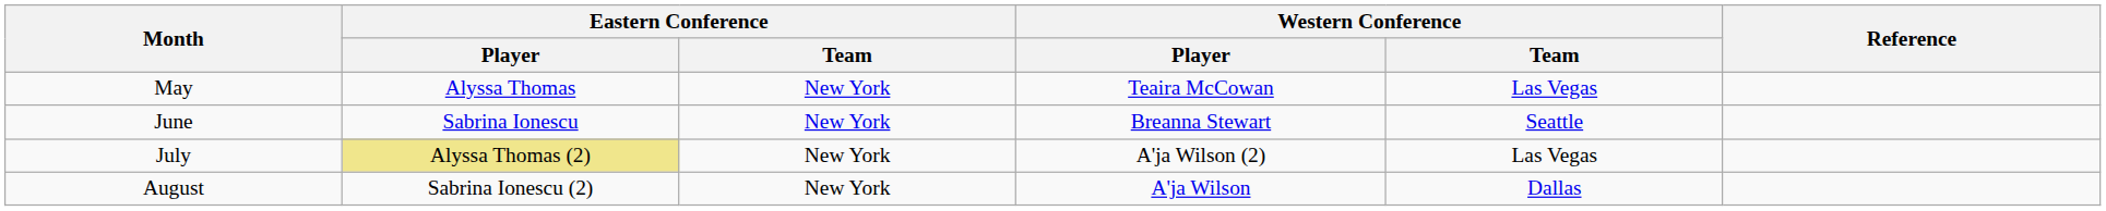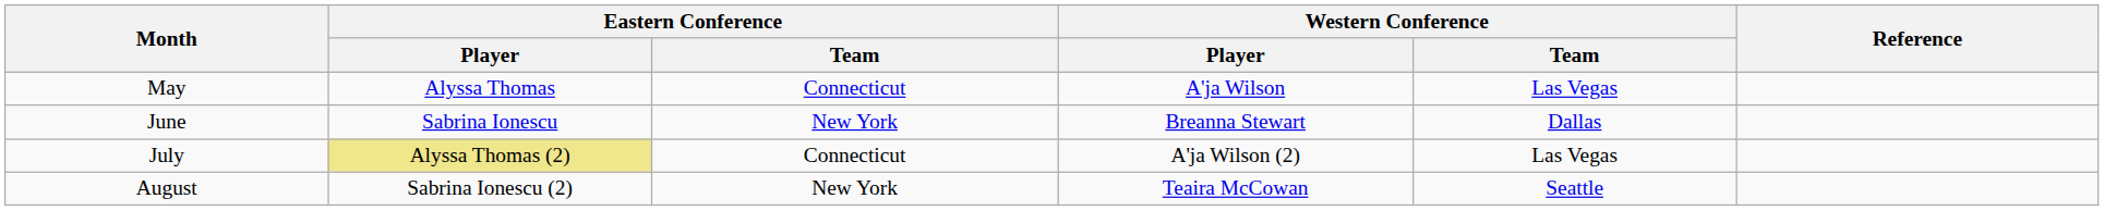 <table class="wikitable" style="width: 80%; text-align:center;">
 <tr>
 <th rowspan=2 width=60>Month</th>
 <th colspan=2 width=120>Eastern Conference</th>
 <th colspan=2 width=120>Western Conference</th>
 <th rowspan=2 width=50>Reference</th>
 </tr>
 <tr>
 <th width=60>Player</th>
 <th width=60>Team</th>
 <th width=60>Player</th>
 <th width=60>Team</th>
 </tr>
 <tr>
 <td>May</td>
 <td><a href='#'>Alyssa Thomas</a></td>
-<td><a href='#'>New York</a></td>
-<td><a href='#'>Teaira McCowan</a></td>
+<td><a href='#'>Connecticut</a></td>
+<td><a href='#'>A'ja Wilson</a></td>
 <td><a href='#'>Las Vegas</a></td>
 <td></td>
 </tr>
 <tr>
 <td>June</td>
 <td><a href='#'>Sabrina Ionescu</a></td>
 <td><a href='#'>New York</a></td>
 <td><a href='#'>Breanna Stewart</a></td>
-<td><a href='#'>Seattle</a></td>
+<td><a href='#'>Dallas</a></td>
 <td></td>
 </tr>
 <tr>
 <td>July</td>
 <td style="background: khaki;">Alyssa Thomas (2)</td>
-<td>New York</td>
+<td>Connecticut</td>
 <td>A'ja Wilson (2)</td>
 <td>Las Vegas</td>
 <td></td>
 </tr>
 <tr>
 <td>August</td>
 <td>Sabrina Ionescu (2)</td>
 <td>New York</td>
-<td><a href='#'>A'ja Wilson</a></td>
-<td><a href='#'>Dallas</a></td>
+<td><a href='#'>Teaira McCowan</a></td>
+<td><a href='#'>Seattle</a></td>
 <td></td>
 </tr>
 </table>
